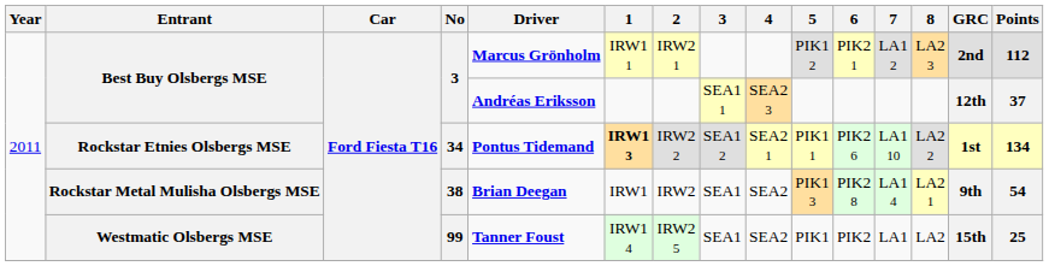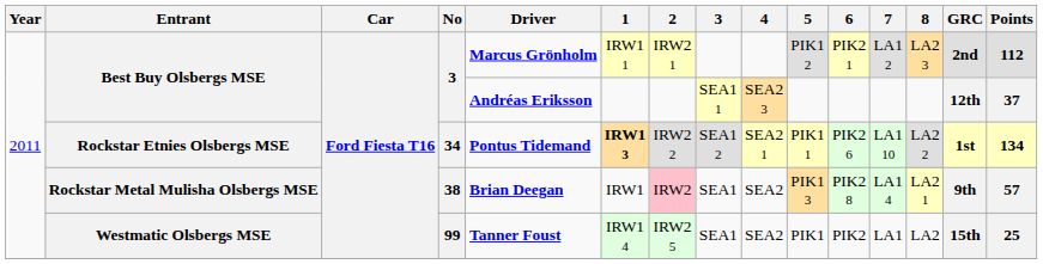 <table class="wikitable" border="1" style="text-align:center; font-size:90%;">
 <tr valign="top">
 <th>Year</th>
 <th>Entrant</th>
 <th>Car</th>
 <th>No</th>
 <th>Driver</th>
 <th>1</th>
 <th>2</th>
 <th>3</th>
 <th>4</th>
 <th>5</th>
 <th>6</th>
 <th>7</th>
 <th>8</th>
 <th>GRC</th>
 <th>Points</th>
 </tr>
 <tr>
 <td rowspan=5><a href='#'>2011</a></td>
 <th rowspan=2>Best Buy Olsbergs MSE</th>
 <th rowspan=5><a href='#'>Ford Fiesta T16</a></th>
 <th rowspan=2>3</th>
 <td align="left"> <strong><a href='#'>Marcus Grönholm</a></strong></td>
 <td style="background:#FFFFBF;">IRW1<br><small>1</small></td>
 <td style="background:#FFFFBF;">IRW2<br><small>1</small></td>
 <td></td>
 <td></td>
 <td style="background:#DFDFDF;">PIK1<br><small>2</small></td>
 <td style="background:#FFFFBF;">PIK2<br><small>1</small></td>
 <td style="background:#DFDFDF;">LA1<br><small>2</small></td>
 <td style="background:#FFDF9F;">LA2<br><small>3</small></td>
 <th style="background:#DFDFDF;">2nd</th>
 <th style="background:#DFDFDF;">112</th>
 </tr>
 <tr>
 <td align="left"> <strong><a href='#'>Andréas Eriksson</a></strong></td>
 <td></td>
 <td></td>
 <td style="background:#FFFFBF;">SEA1<br><small>1</small></td>
 <td style="background:#FFDF9F;">SEA2<br><small>3</small></td>
 <td></td>
 <td></td>
 <td></td>
 <td></td>
 <th>12th</th>
 <th>37</th>
 </tr>
 <tr>
 <th>Rockstar Etnies Olsbergs MSE</th>
 <th>34</th>
 <td align="left"> <strong><a href='#'>Pontus Tidemand</a></strong></td>
 <td style="background:#FFDF9F;"><strong>IRW1<br><small>3</small></strong></td>
 <td style="background:#DFDFDF;">IRW2<br><small>2</small></td>
 <td style="background:#DFDFDF;">SEA1<br><small>2</small></td>
 <td style="background:#FFFFBF;">SEA2<br><small>1</small></td>
 <td style="background:#FFFFBF;">PIK1<br><small>1</small></td>
 <td style="background:#DFFFDF;">PIK2<br><small>6</small></td>
 <td style="background:#DFFFDF;">LA1<br><small>10</small></td>
 <td style="background:#DFDFDF;">LA2<br><small>2</small></td>
 <th style="background:#FFFFBF;">1st</th>
 <th style="background:#FFFFBF;">134</th>
 </tr>
 <tr>
 <th>Rockstar Metal Mulisha Olsbergs MSE</th>
 <th>38</th>
 <td align="left"> <strong><a href='#'>Brian Deegan</a></strong></td>
 <td>IRW1<br><small></small></td>
-<td>IRW2<br><small></small></td>
+<td style="background: pink;">IRW2<br><small></small></td>
 <td>SEA1<br><small></small></td>
 <td>SEA2<br><small></small></td>
 <td style="background:#FFDF9F;">PIK1<br><small>3</small></td>
 <td style="background:#DFFFDF;">PIK2<br><small>8</small></td>
 <td style="background:#DFFFDF;">LA1<br><small>4</small></td>
 <td style="background:#FFFFBF;">LA2<br><small>1</small></td>
 <th>9th</th>
-<th>54</th>
+<th>57</th>
 </tr>
 <tr>
 <th>Westmatic Olsbergs MSE</th>
 <th>99</th>
 <td align="left"> <strong><a href='#'>Tanner Foust</a></strong></td>
 <td style="background:#DFFFDF;">IRW1<br><small>4</small></td>
 <td style="background:#DFFFDF;">IRW2<br><small>5</small></td>
 <td>SEA1<br><small></small></td>
 <td>SEA2<br><small></small></td>
 <td>PIK1<br><small></small></td>
 <td>PIK2<br><small></small></td>
 <td>LA1<br><small></small></td>
 <td>LA2<br><small></small></td>
 <th>15th</th>
 <th>25</th>
 </tr>
 <tr>
 </tr>
 </table>
